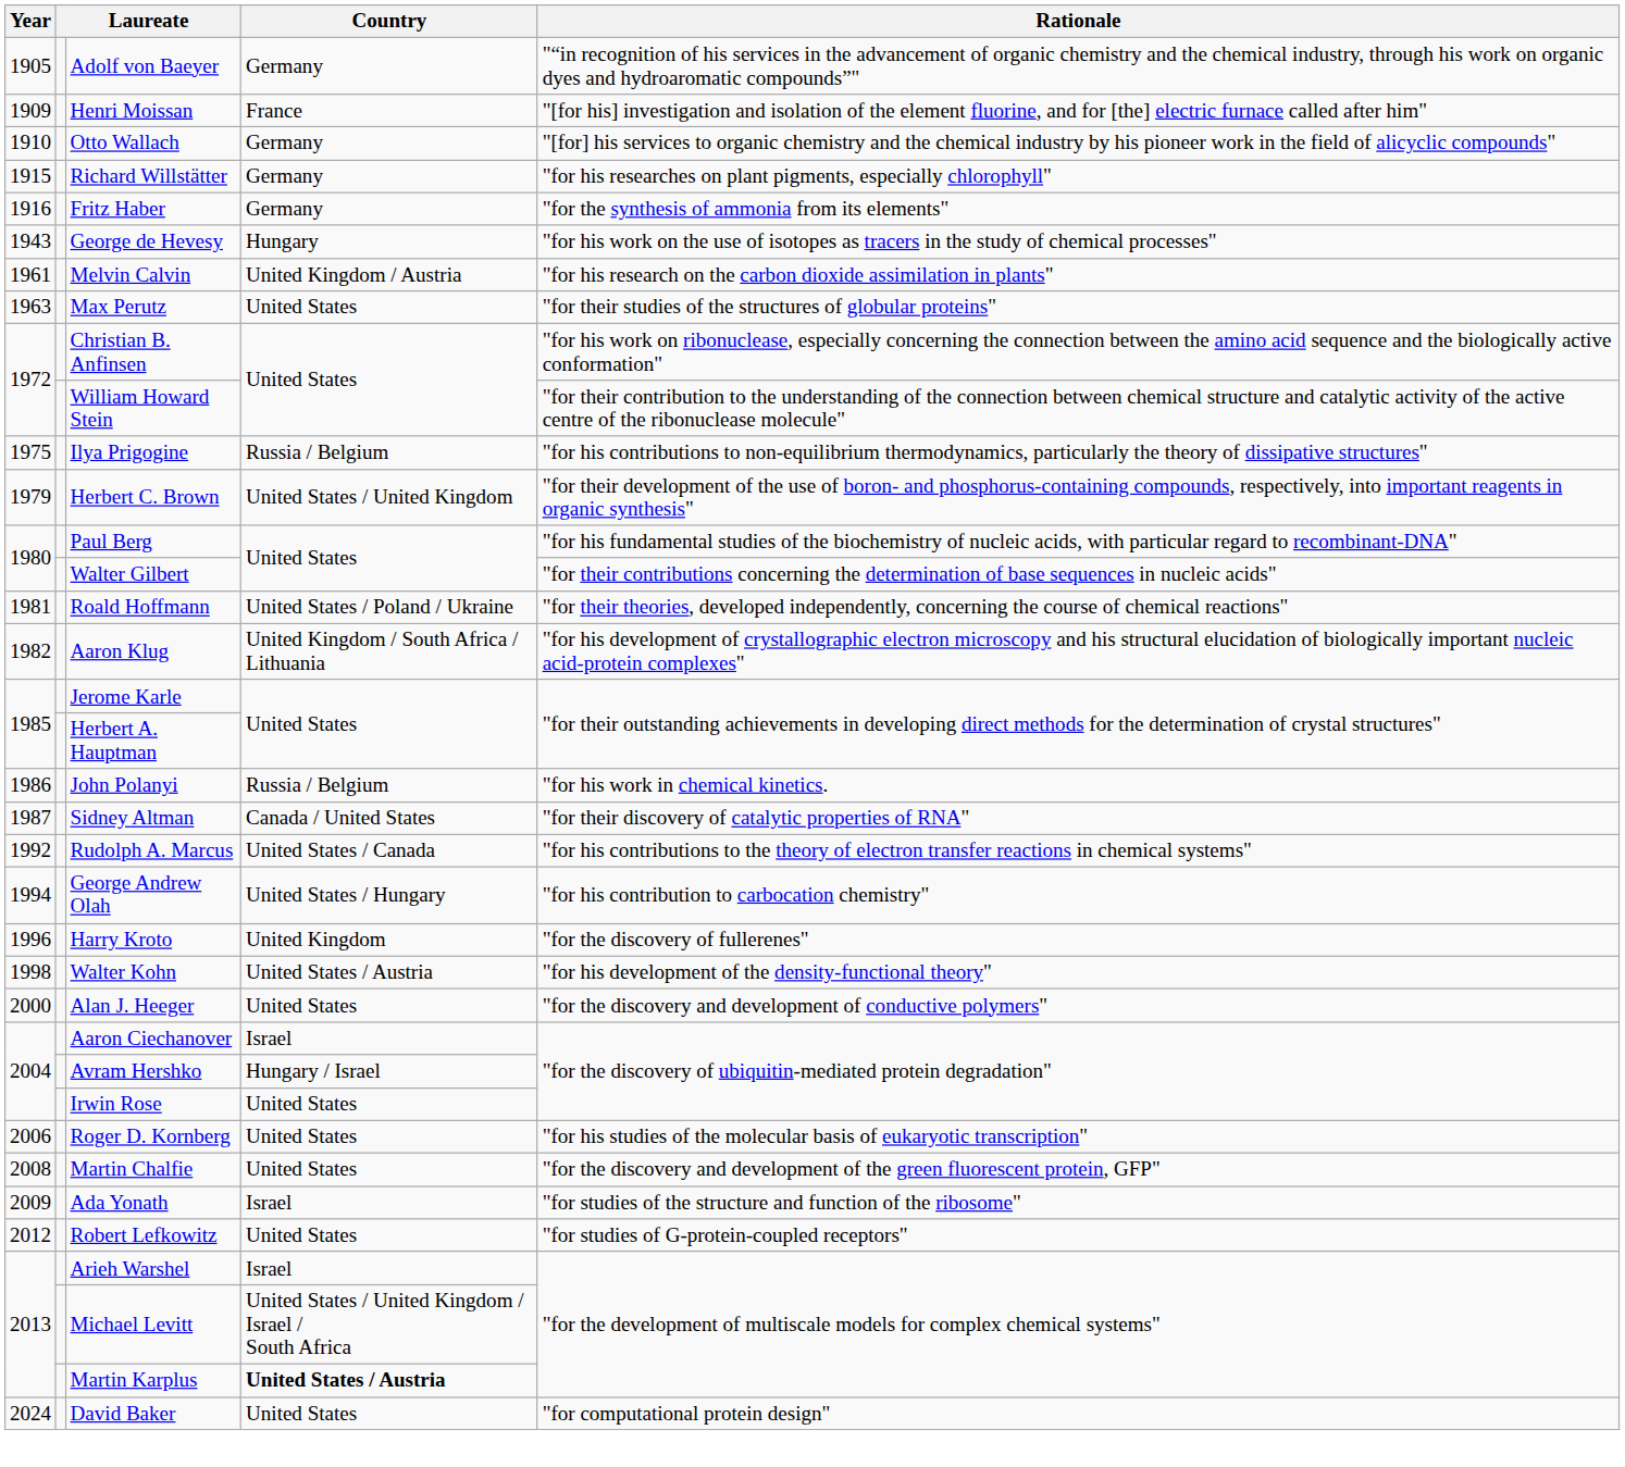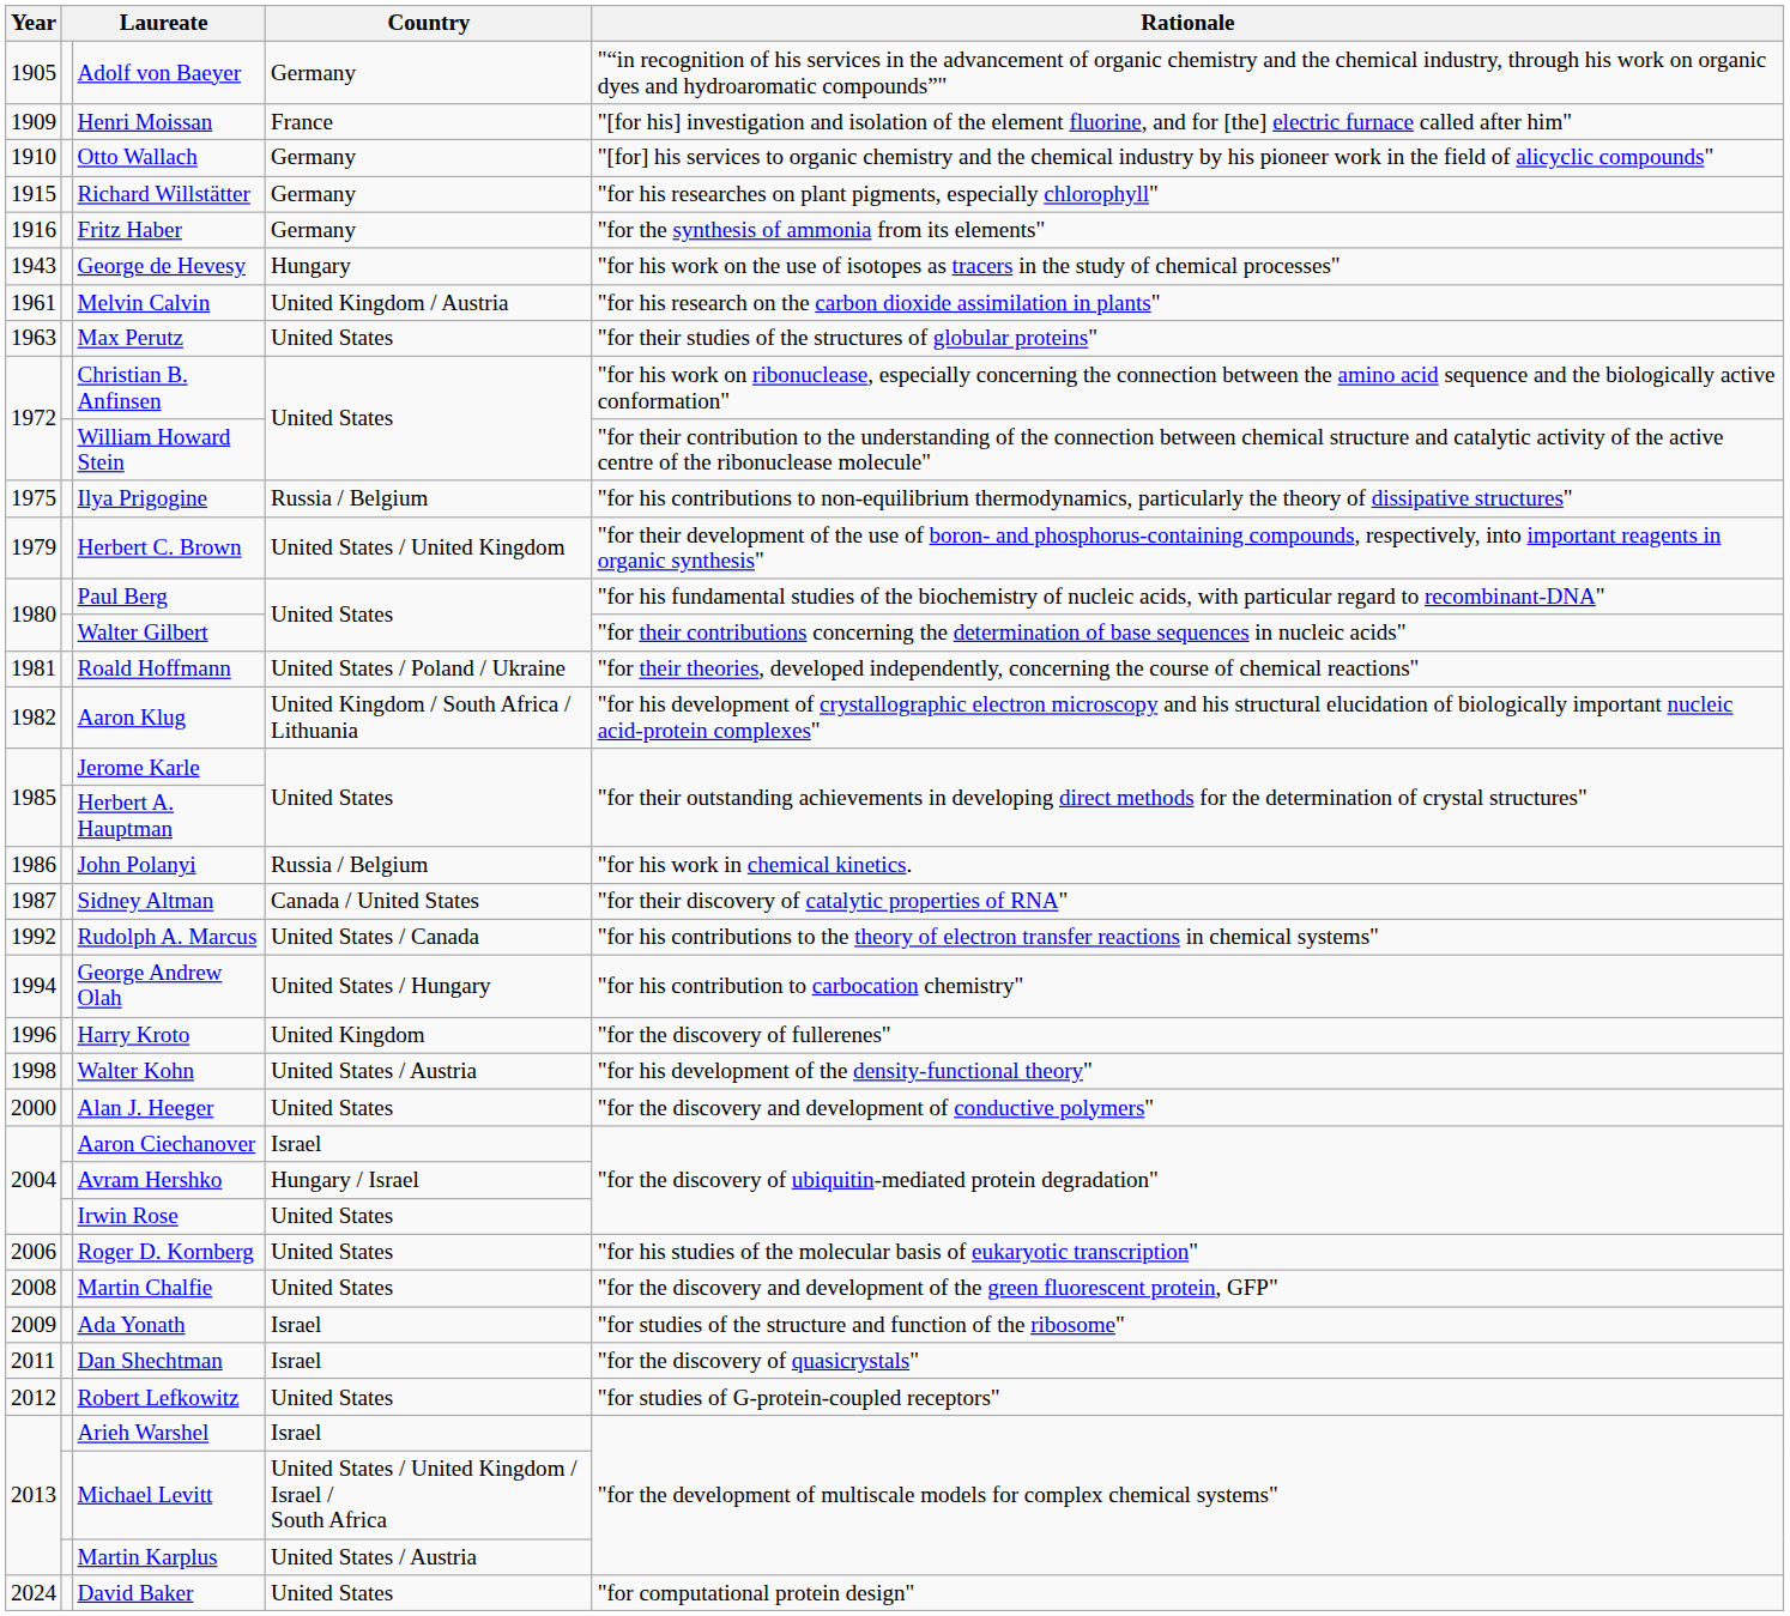 <table class = "wikitable sortable">
 <tr>
 <th>Year</th>
 <th colspan = "2">Laureate</th>
 <th>Country</th>
 <th>Rationale</th>
 </tr>
 <tr>
 <td>1905</td>
 <td></td>
 <td><a href='#'>Adolf von Baeyer</a></td>
 <td>Germany</td>
 <td>"“in recognition of his services in the advancement of organic chemistry and the chemical industry, through his work on organic dyes and hydroaromatic compounds”"</td>
 </tr>
 <tr>
 <td>1909</td>
 <td></td>
 <td><a href='#'>Henri Moissan</a></td>
 <td>France</td>
 <td>"[for his] investigation and isolation of the element <a href='#'>fluorine</a>, and for [the] <a href='#'>electric furnace</a> called after him"</td>
 </tr>
 <tr>
 <td>1910</td>
 <td></td>
 <td><a href='#'>Otto Wallach</a></td>
 <td>Germany</td>
 <td>"[for] his services to organic chemistry and the chemical industry by his pioneer work in the field of <a href='#'>alicyclic compounds</a>"</td>
 </tr>
 <tr>
 <td>1915</td>
 <td></td>
 <td><a href='#'>Richard Willstätter</a></td>
 <td>Germany</td>
 <td>"for his researches on plant pigments, especially <a href='#'>chlorophyll</a>"</td>
 </tr>
 <tr>
 <td>1916</td>
 <td></td>
 <td><a href='#'>Fritz Haber</a></td>
 <td>Germany</td>
 <td>"for the <a href='#'>synthesis of ammonia</a> from its elements"</td>
 </tr>
 <tr>
 <td>1943</td>
 <td></td>
 <td><a href='#'>George de Hevesy</a></td>
 <td>Hungary</td>
 <td>"for his work on the use of isotopes as <a href='#'>tracers</a> in the study of chemical processes"</td>
 </tr>
 <tr>
 <td>1961</td>
 <td></td>
 <td><a href='#'>Melvin Calvin</a></td>
 <td>United Kingdom / Austria</td>
 <td>"for his research on the <a href='#'>carbon dioxide assimilation in plants</a>"</td>
 </tr>
 <tr>
 <td>1963</td>
 <td></td>
 <td><a href='#'>Max Perutz</a></td>
 <td>United States</td>
 <td>"for their studies of the structures of <a href='#'>globular proteins</a>"</td>
 </tr>
 <tr>
 <td rowspan = "2">1972</td>
 <td></td>
 <td><a href='#'>Christian B. Anfinsen</a></td>
 <td rowspan = "2">United States</td>
 <td>"for his work on <a href='#'>ribonuclease</a>, especially concerning the connection between the <a href='#'>amino acid</a> sequence and the biologically active conformation"</td>
 </tr>
 <tr>
 <td></td>
 <td><a href='#'>William Howard Stein</a></td>
 <td>"for their contribution to the understanding of the connection between chemical structure and catalytic activity of the active centre of the ribonuclease molecule"</td>
 </tr>
 <tr>
 <td>1975</td>
 <td></td>
 <td><a href='#'>Ilya Prigogine</a></td>
 <td>Russia / Belgium</td>
 <td>"for his contributions to non-equilibrium thermodynamics, particularly the theory of <a href='#'>dissipative structures</a>"</td>
 </tr>
 <tr>
 <td>1979</td>
 <td></td>
 <td><a href='#'>Herbert C. Brown</a></td>
 <td>United States / United Kingdom</td>
 <td>"for their development of the use of <a href='#'>boron- and phosphorus-containing compounds</a>, respectively, into <a href='#'>important reagents in organic synthesis</a>"</td>
 </tr>
 <tr>
 <td rowspan = "2">1980</td>
 <td></td>
 <td><a href='#'>Paul Berg</a></td>
 <td rowspan = "2">United States</td>
 <td>"for his fundamental studies of the biochemistry of nucleic acids, with particular regard to <a href='#'>recombinant-DNA</a>"</td>
 </tr>
 <tr>
 <td></td>
 <td><a href='#'>Walter Gilbert</a></td>
 <td>"for <a href='#'>their contributions</a> concerning the <a href='#'>determination of base sequences</a> in nucleic acids"</td>
 </tr>
 <tr>
 <td>1981</td>
 <td></td>
 <td><a href='#'>Roald Hoffmann</a></td>
 <td>United States / Poland / Ukraine</td>
 <td rowspan = "1">"for <a href='#'>their theories</a>, developed independently, concerning the course of chemical reactions"</td>
 </tr>
 <tr>
 <td>1982</td>
 <td></td>
 <td><a href='#'>Aaron Klug</a></td>
 <td>United Kingdom / South Africa / Lithuania</td>
 <td>"for his development of <a href='#'>crystallographic electron microscopy</a> and his structural elucidation of biologically important <a href='#'>nucleic acid-protein complexes</a>"</td>
 </tr>
 <tr>
 <td rowspan = "2">1985</td>
 <td></td>
 <td><a href='#'>Jerome Karle</a></td>
 <td rowspan = "2">United States</td>
 <td rowspan = "2">"for their outstanding achievements in developing <a href='#'>direct methods</a> for the determination of crystal structures"</td>
 </tr>
 <tr>
 <td></td>
 <td><a href='#'>Herbert A. Hauptman</a></td>
 </tr>
 <tr>
 <td>1986</td>
 <td></td>
 <td><a href='#'>John Polanyi</a></td>
 <td>Russia / Belgium</td>
 <td>"for his work in <a href='#'>chemical kinetics</a>.</td>
 </tr>
 <tr>
 <td>1987</td>
 <td></td>
 <td><a href='#'>Sidney Altman</a></td>
 <td>Canada / United States</td>
 <td>"for their discovery of <a href='#'>catalytic properties of RNA</a>"</td>
 </tr>
 <tr>
 <td>1992</td>
 <td></td>
 <td><a href='#'>Rudolph A. Marcus</a></td>
 <td>United States / Canada</td>
 <td>"for his contributions to the <a href='#'>theory of electron transfer reactions</a> in chemical systems"</td>
 </tr>
 <tr>
 <td>1994</td>
 <td></td>
 <td><a href='#'>George Andrew Olah</a></td>
 <td>United States / Hungary</td>
 <td>"for his contribution to <a href='#'>carbocation</a> chemistry"</td>
 </tr>
 <tr>
 <td>1996</td>
 <td></td>
 <td><a href='#'>Harry Kroto</a></td>
 <td>United Kingdom</td>
 <td>"for the discovery of fullerenes"</td>
 </tr>
 <tr>
 <td>1998</td>
 <td></td>
 <td><a href='#'>Walter Kohn</a></td>
 <td>United States / Austria</td>
 <td>"for his development of the <a href='#'>density-functional theory</a>"</td>
 </tr>
 <tr>
 <td>2000</td>
 <td></td>
 <td><a href='#'>Alan J. Heeger</a></td>
 <td>United States</td>
 <td>"for the discovery and development of <a href='#'>conductive polymers</a>"</td>
 </tr>
 <tr>
 <td rowspan = "3">2004</td>
 <td></td>
 <td><a href='#'>Aaron Ciechanover</a></td>
 <td>Israel</td>
 <td rowspan = "3">"for the discovery of <a href='#'>ubiquitin</a>-mediated protein degradation"</td>
 </tr>
 <tr>
 <td></td>
 <td><a href='#'>Avram Hershko</a></td>
 <td>Hungary / Israel</td>
 </tr>
 <tr>
 <td></td>
 <td><a href='#'>Irwin Rose</a></td>
 <td>United States</td>
 </tr>
 <tr>
 <td>2006</td>
 <td></td>
 <td><a href='#'>Roger D. Kornberg</a></td>
 <td>United States</td>
 <td>"for his studies of the molecular basis of <a href='#'>eukaryotic transcription</a>"</td>
 </tr>
 <tr>
 <td>2008</td>
 <td></td>
 <td><a href='#'>Martin Chalfie</a></td>
 <td>United States</td>
 <td>"for the discovery and development of the <a href='#'>green fluorescent protein</a>, GFP"</td>
 </tr>
 <tr>
 <td>2009</td>
 <td></td>
 <td><a href='#'>Ada Yonath</a></td>
 <td>Israel</td>
 <td>"for studies of the structure and function of the <a href='#'>ribosome</a>"</td>
 </tr>
 <tr>
+<td>2011</td>
+<td></td>
+<td><a href='#'>Dan Shechtman</a></td>
+<td>Israel</td>
+<td>"for the discovery of <a href='#'>quasicrystals</a>"</td>
+</tr>
+<tr>
 <td>2012</td>
 <td></td>
 <td><a href='#'>Robert Lefkowitz</a></td>
 <td>United States</td>
 <td>"for studies of G-protein-coupled receptors"</td>
 </tr>
 <tr>
 <td rowspan = "3">2013</td>
 <td></td>
 <td><a href='#'>Arieh Warshel</a></td>
 <td>Israel</td>
 <td rowspan = "3">"for the development of multiscale models for complex chemical systems"</td>
 </tr>
 <tr>
 <td></td>
 <td><a href='#'>Michael Levitt</a></td>
 <td>United States / United Kingdom / Israel /<br>South Africa </td>
 </tr>
 <tr>
 <td></td>
 <td><a href='#'>Martin Karplus</a></td>
-<td><strong>United States / Austria </strong></td>
+<td>United States / Austria </td>
 </tr>
 <tr>
 <td>2024</td>
 <td></td>
 <td><a href='#'>David Baker</a></td>
 <td>United States</td>
 <td>"for computational protein design"</td>
 </tr>
 <tr>
 </tr>
 </table>
